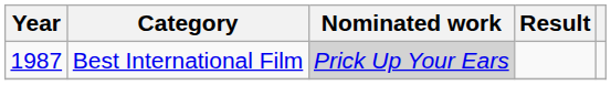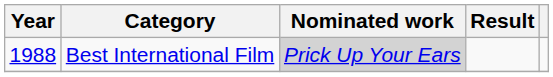 <table class="wikitable">
 <tr>
 <th>Year</th>
 <th>Category</th>
 <th>Nominated work</th>
 <th>Result</th>
 <th></th>
 </tr>
 <tr>
-<td><a href='#'>1987</a></td>
+<td><a href='#'>1988</a></td>
 <td><a href='#'>Best International Film</a></td>
 <td style="background: lightgrey;"><em><a href='#'>Prick Up Your Ears</a></em></td>
 <td></td>
 <td></td>
 </tr>
 <tr>
 </tr>
 </table>
